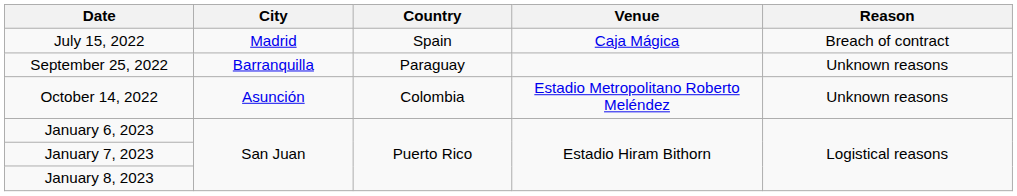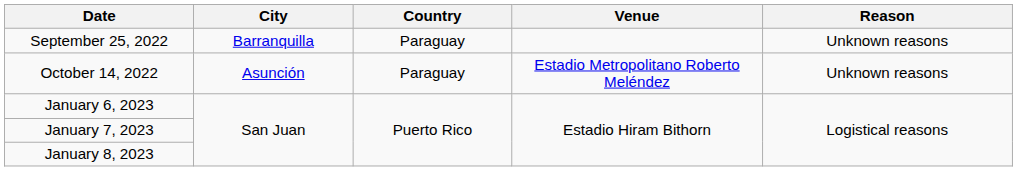 <table class="wikitable plainrowheaders" style="text-align:center;">
 <tr>
 <th scope="col" style="width:12em;">Date</th>
 <th scope="col" style="width:10em;">City</th>
 <th scope="col" style="width:10em;">Country</th>
 <th scope="col" style="width:16em;">Venue</th>
 <th scope="col" style="width:16em;">Reason</th>
-</tr>
-<tr>
-<td>July 15, 2022</td>
-<td><a href='#'>Madrid</a></td>
-<td>Spain</td>
-<td><a href='#'>Caja Mágica</a></td>
-<td>Breach of contract</td>
 </tr>
 <tr>
 <td>September 25, 2022</td>
 <td><a href='#'>Barranquilla</a></td>
 <td>Paraguay</td>
 <td></td>
 <td>Unknown reasons</td>
 </tr>
 <tr>
 <td>October 14, 2022</td>
 <td><a href='#'>Asunción</a></td>
-<td>Colombia</td>
+<td>Paraguay</td>
 <td><a href='#'>Estadio Metropolitano Roberto Meléndez</a></td>
 <td>Unknown reasons</td>
 </tr>
 <tr>
 <td>January 6, 2023</td>
 <td rowspan="3">San Juan</td>
 <td rowspan="3">Puerto Rico</td>
 <td rowspan="3">Estadio Hiram Bithorn</td>
 <td rowspan="3">Logistical reasons</td>
 </tr>
 <tr>
 <td>January 7, 2023</td>
 </tr>
 <tr>
 <td>January 8, 2023</td>
 </tr>
 </table>
